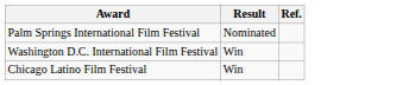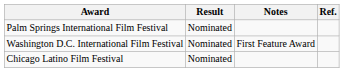 <table class="wikitable">
 <tr>
 <th>Award</th>
 <th>Result</th>
+<th>Notes</th>
 <th>Ref.</th>
 </tr>
 <tr>
 <td>Palm Springs International Film Festival</td>
 <td>Nominated</td>
 <td></td>
+<td></td>
 </tr>
 <tr>
 <td>Washington D.C. International Film Festival</td>
-<td>Win</td>
+<td>Nominated</td>
+<td>First Feature Award</td>
 <td></td>
 </tr>
 <tr>
 <td>Chicago Latino Film Festival</td>
-<td>Win</td>
+<td>Nominated</td>
+<td></td>
 <td></td>
 </tr>
 </table>
